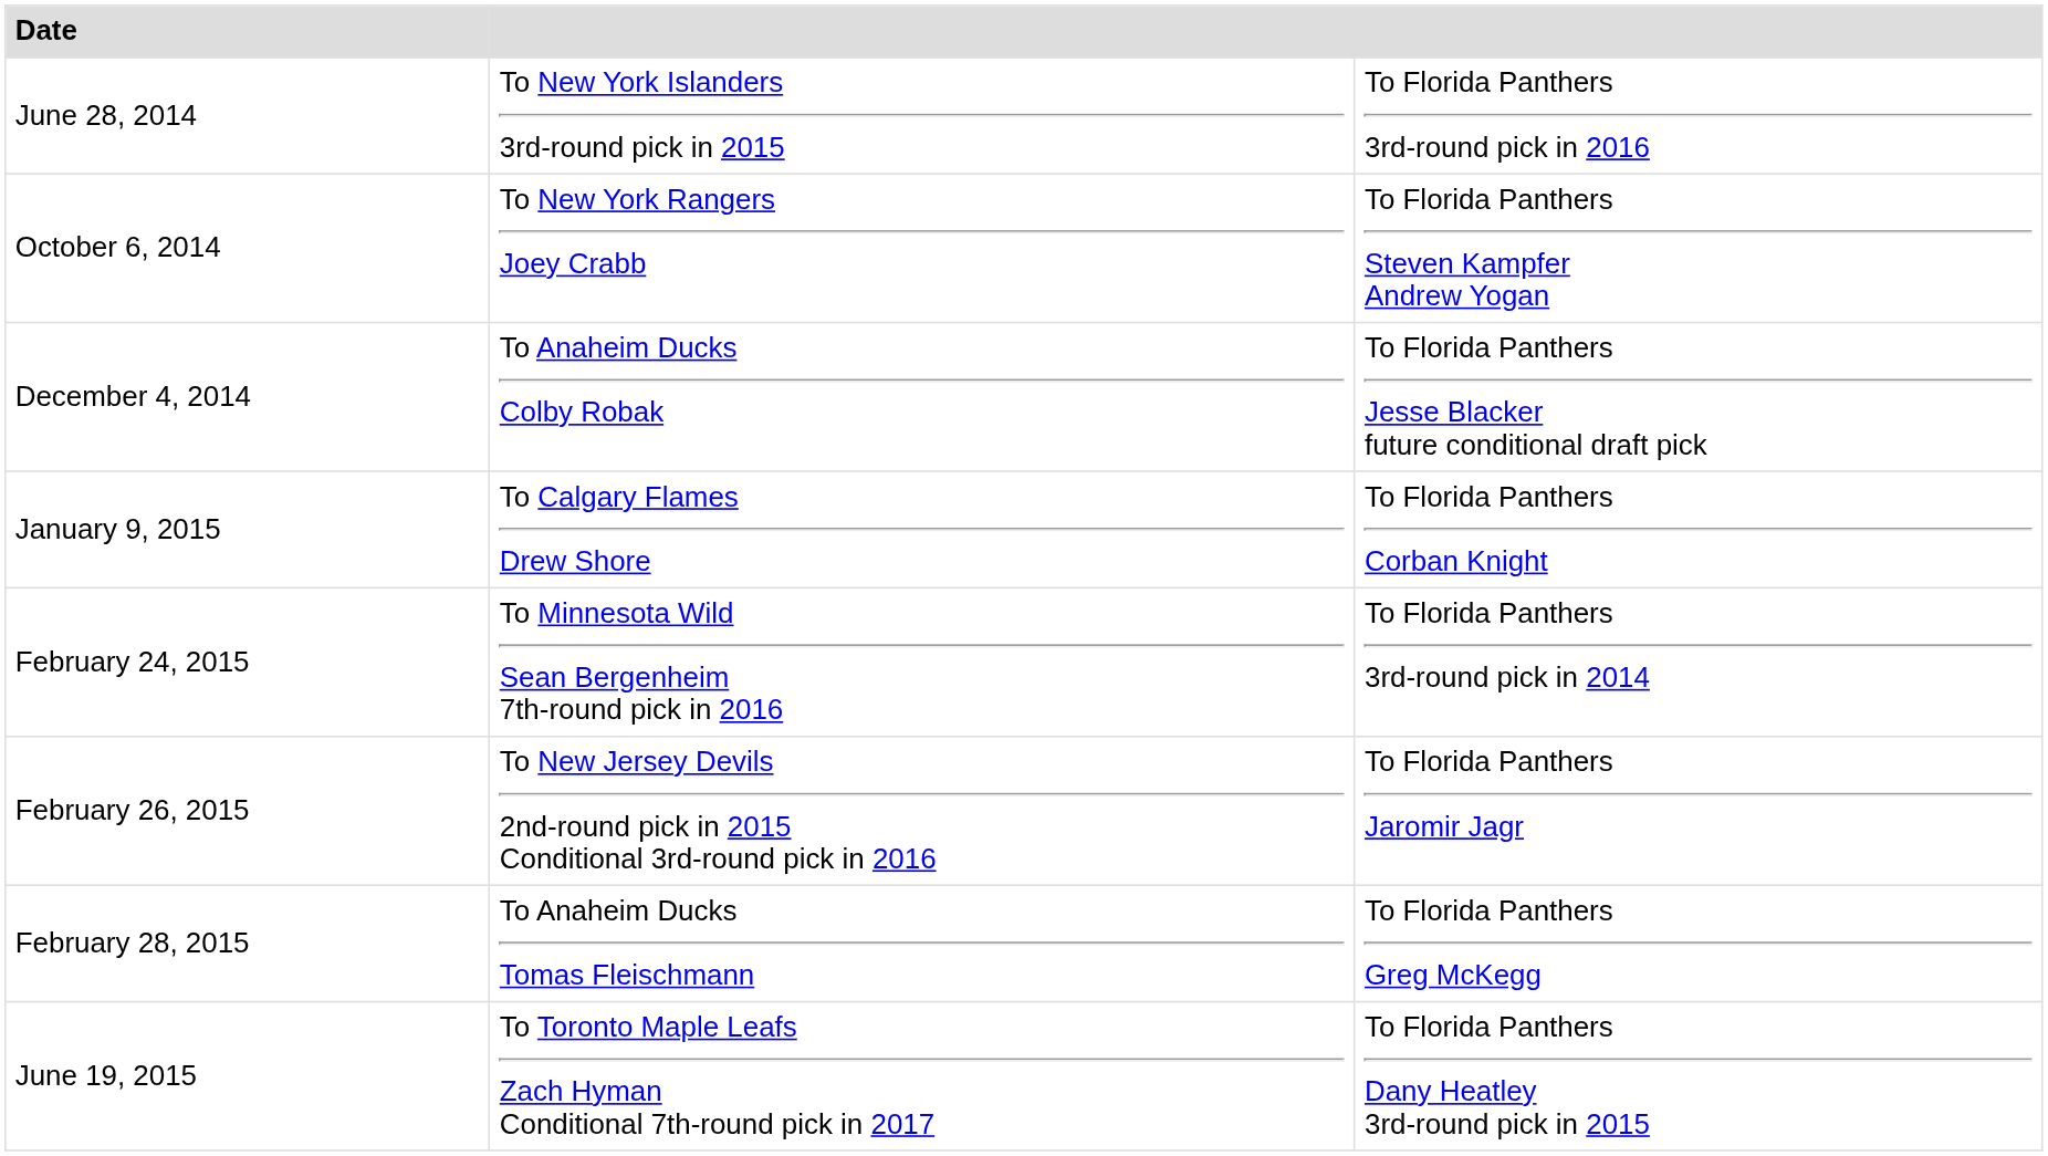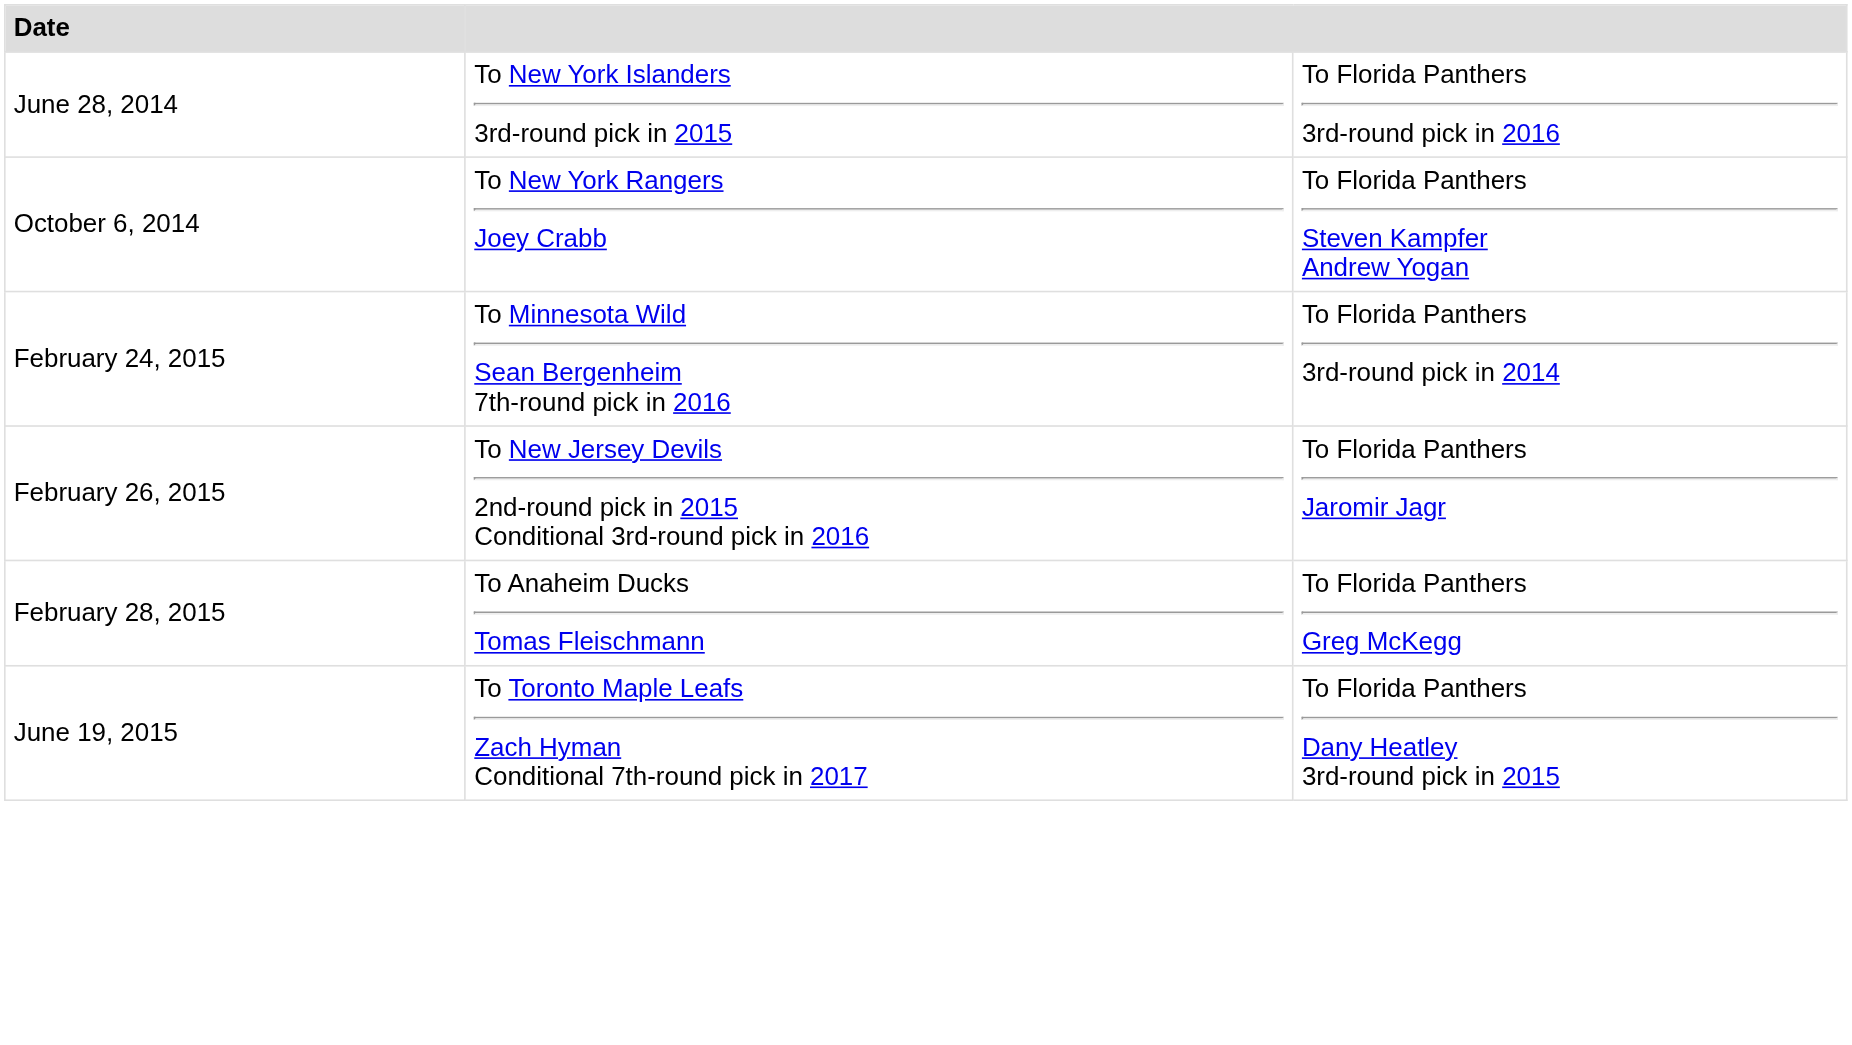 <table border=1 style="border-collapse:collapse" bordercolor="#DFDFDF" cellpadding="5" width=90%>
 <tr bgcolor="#dddddd">
 <td><strong>Date</strong></td>
 <th colspan="2"></th>
 </tr>
 <tr>
 <td>June 28, 2014</td>
 <td valign="top">To <a href='#'>New York Islanders</a><hr>3rd-round pick in <a href='#'>2015</a></td>
 <td valign="top">To Florida Panthers <hr>3rd-round pick in <a href='#'>2016</a></td>
 </tr>
 <tr>
 <td>October 6, 2014</td>
 <td valign="top">To <a href='#'>New York Rangers</a><hr><a href='#'>Joey Crabb</a></td>
 <td valign="top">To Florida Panthers <hr><a href='#'>Steven Kampfer</a><br><a href='#'>Andrew Yogan</a></td>
-</tr>
-<tr>
-<td>December 4, 2014</td>
-<td valign="top">To <a href='#'>Anaheim Ducks</a><hr><a href='#'>Colby Robak</a></td>
-<td valign="top">To Florida Panthers <hr><a href='#'>Jesse Blacker</a><br>future conditional draft pick</td>
-</tr>
-<tr>
-<td>January 9, 2015</td>
-<td valign="top">To <a href='#'>Calgary Flames</a><hr><a href='#'>Drew Shore</a></td>
-<td valign="top">To Florida Panthers <hr><a href='#'>Corban Knight</a></td>
 </tr>
 <tr>
 <td>February 24, 2015</td>
 <td valign="top">To <a href='#'>Minnesota Wild</a><hr><a href='#'>Sean Bergenheim</a><br>7th-round pick in <a href='#'>2016</a></td>
 <td valign="top">To Florida Panthers <hr>3rd-round pick in <a href='#'>2014</a></td>
 </tr>
 <tr>
 <td>February 26, 2015</td>
 <td valign="top">To <a href='#'>New Jersey Devils</a><hr>2nd-round pick in <a href='#'>2015</a><br>Conditional 3rd-round pick in <a href='#'>2016</a></td>
 <td valign="top">To Florida Panthers <hr><a href='#'>Jaromir Jagr</a></td>
 </tr>
 <tr>
 <td>February 28, 2015</td>
 <td valign="top">To Anaheim Ducks<hr><a href='#'>Tomas Fleischmann</a></td>
 <td valign="top">To Florida Panthers<hr><a href='#'>Greg McKegg</a></td>
 </tr>
 <tr>
 <td>June 19, 2015<br></td>
 <td valign="top">To <a href='#'>Toronto Maple Leafs</a><hr><a href='#'>Zach Hyman</a><br>Conditional 7th-round pick in <a href='#'>2017</a></td>
 <td valign="top">To Florida Panthers <hr><a href='#'>Dany Heatley</a><br>3rd-round pick in <a href='#'>2015</a></td>
 </tr>
 </table>
